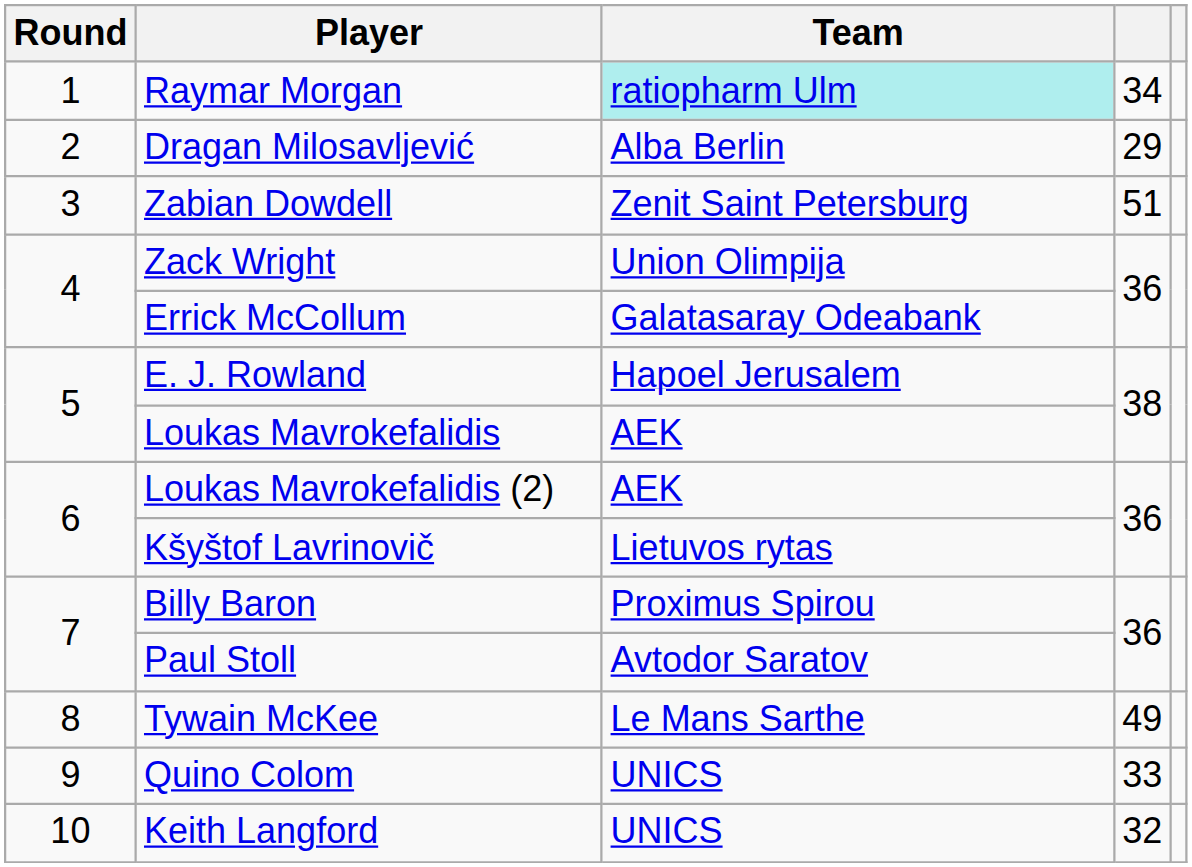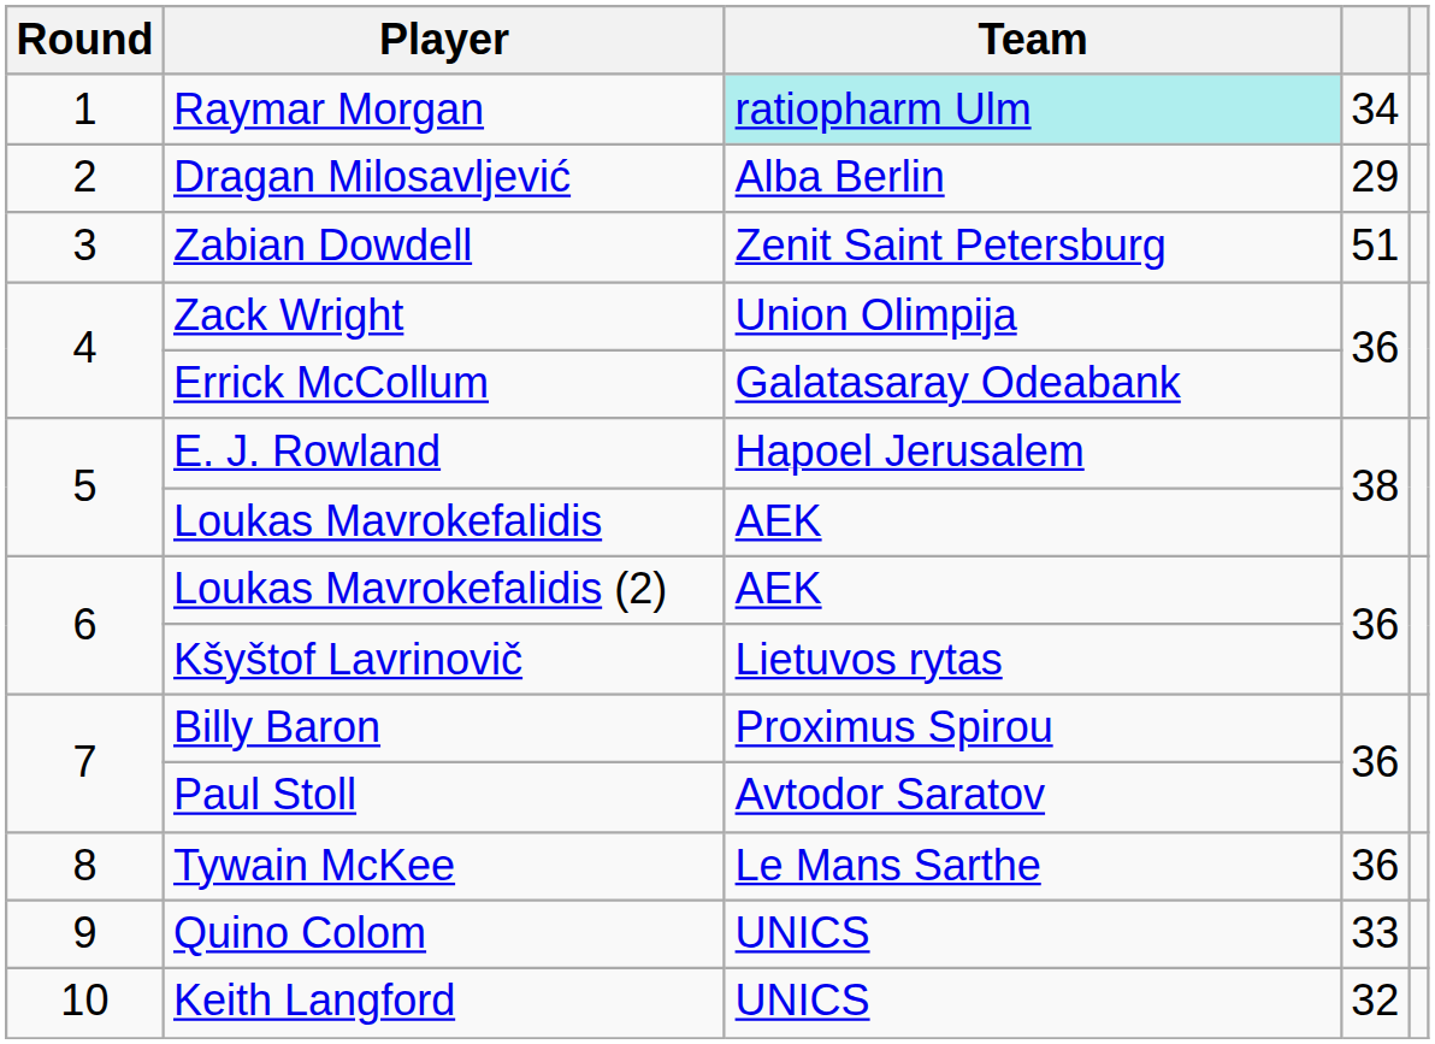 <table class="wikitable sortable" style="text-align: center;">
 <tr>
 <th>Round</th>
 <th style="width:200px;">Player</th>
 <th style="width:220px;">Team</th>
 <th><a href='#'></a></th>
 <th></th>
 </tr>
 <tr>
 <td>1</td>
 <td align="left"> <a href='#'>Raymar Morgan</a></td>
 <td align="left" style="background: paleturquoise;"> <a href='#'>ratiopharm Ulm</a></td>
 <td>34</td>
 <td></td>
 </tr>
 <tr>
 <td>2</td>
 <td align="left"> <a href='#'>Dragan Milosavljević</a></td>
 <td align="left"> <a href='#'>Alba Berlin</a></td>
 <td>29</td>
 <td></td>
 </tr>
 <tr>
 <td>3</td>
 <td align="left"> <a href='#'>Zabian Dowdell</a></td>
 <td align="left"> <a href='#'>Zenit Saint Petersburg</a></td>
 <td>51</td>
 <td></td>
 </tr>
 <tr>
 <td rowspan=2>4</td>
 <td align="left"> <a href='#'>Zack Wright</a></td>
 <td align="left"> <a href='#'>Union Olimpija</a></td>
 <td rowspan=2>36</td>
 <td rowspan=2></td>
 </tr>
 <tr>
 <td align="left"> <a href='#'>Errick McCollum</a></td>
 <td align="left"> <a href='#'>Galatasaray Odeabank</a></td>
 </tr>
 <tr>
 <td rowspan=2>5</td>
 <td align="left"> <a href='#'>E. J. Rowland</a></td>
 <td align="left"> <a href='#'>Hapoel Jerusalem</a></td>
 <td rowspan=2>38</td>
 <td rowspan=2></td>
 </tr>
 <tr>
 <td align="left"> <a href='#'>Loukas Mavrokefalidis</a></td>
 <td align="left"> <a href='#'>AEK</a></td>
 </tr>
 <tr>
 <td rowspan=2>6</td>
 <td align="left"> <a href='#'>Loukas Mavrokefalidis</a> (2)</td>
 <td align="left"> <a href='#'>AEK</a></td>
 <td rowspan=2>36</td>
 <td rowspan=2></td>
 </tr>
 <tr>
 <td align="left"> <a href='#'>Kšyštof Lavrinovič</a></td>
 <td align="left"> <a href='#'>Lietuvos rytas</a></td>
 </tr>
 <tr>
 <td rowspan=2>7</td>
 <td align="left"> <a href='#'>Billy Baron</a></td>
 <td align="left"> <a href='#'>Proximus Spirou</a></td>
 <td rowspan=2>36</td>
 <td rowspan=2></td>
 </tr>
 <tr>
 <td align="left"> <a href='#'>Paul Stoll</a></td>
 <td align="left"> <a href='#'>Avtodor Saratov</a></td>
 </tr>
 <tr>
 <td>8</td>
 <td align="left"> <a href='#'>Tywain McKee</a></td>
 <td align="left"> <a href='#'>Le Mans Sarthe</a></td>
-<td>49</td>
+<td>36</td>
 <td></td>
 </tr>
 <tr>
 <td>9</td>
 <td align="left"> <a href='#'>Quino Colom</a></td>
 <td align="left"> <a href='#'>UNICS</a></td>
 <td>33</td>
 <td></td>
 </tr>
 <tr>
 <td>10</td>
 <td align="left"> <a href='#'>Keith Langford</a></td>
 <td align="left"> <a href='#'>UNICS</a></td>
 <td>32</td>
 <td></td>
 </tr>
 </table>
